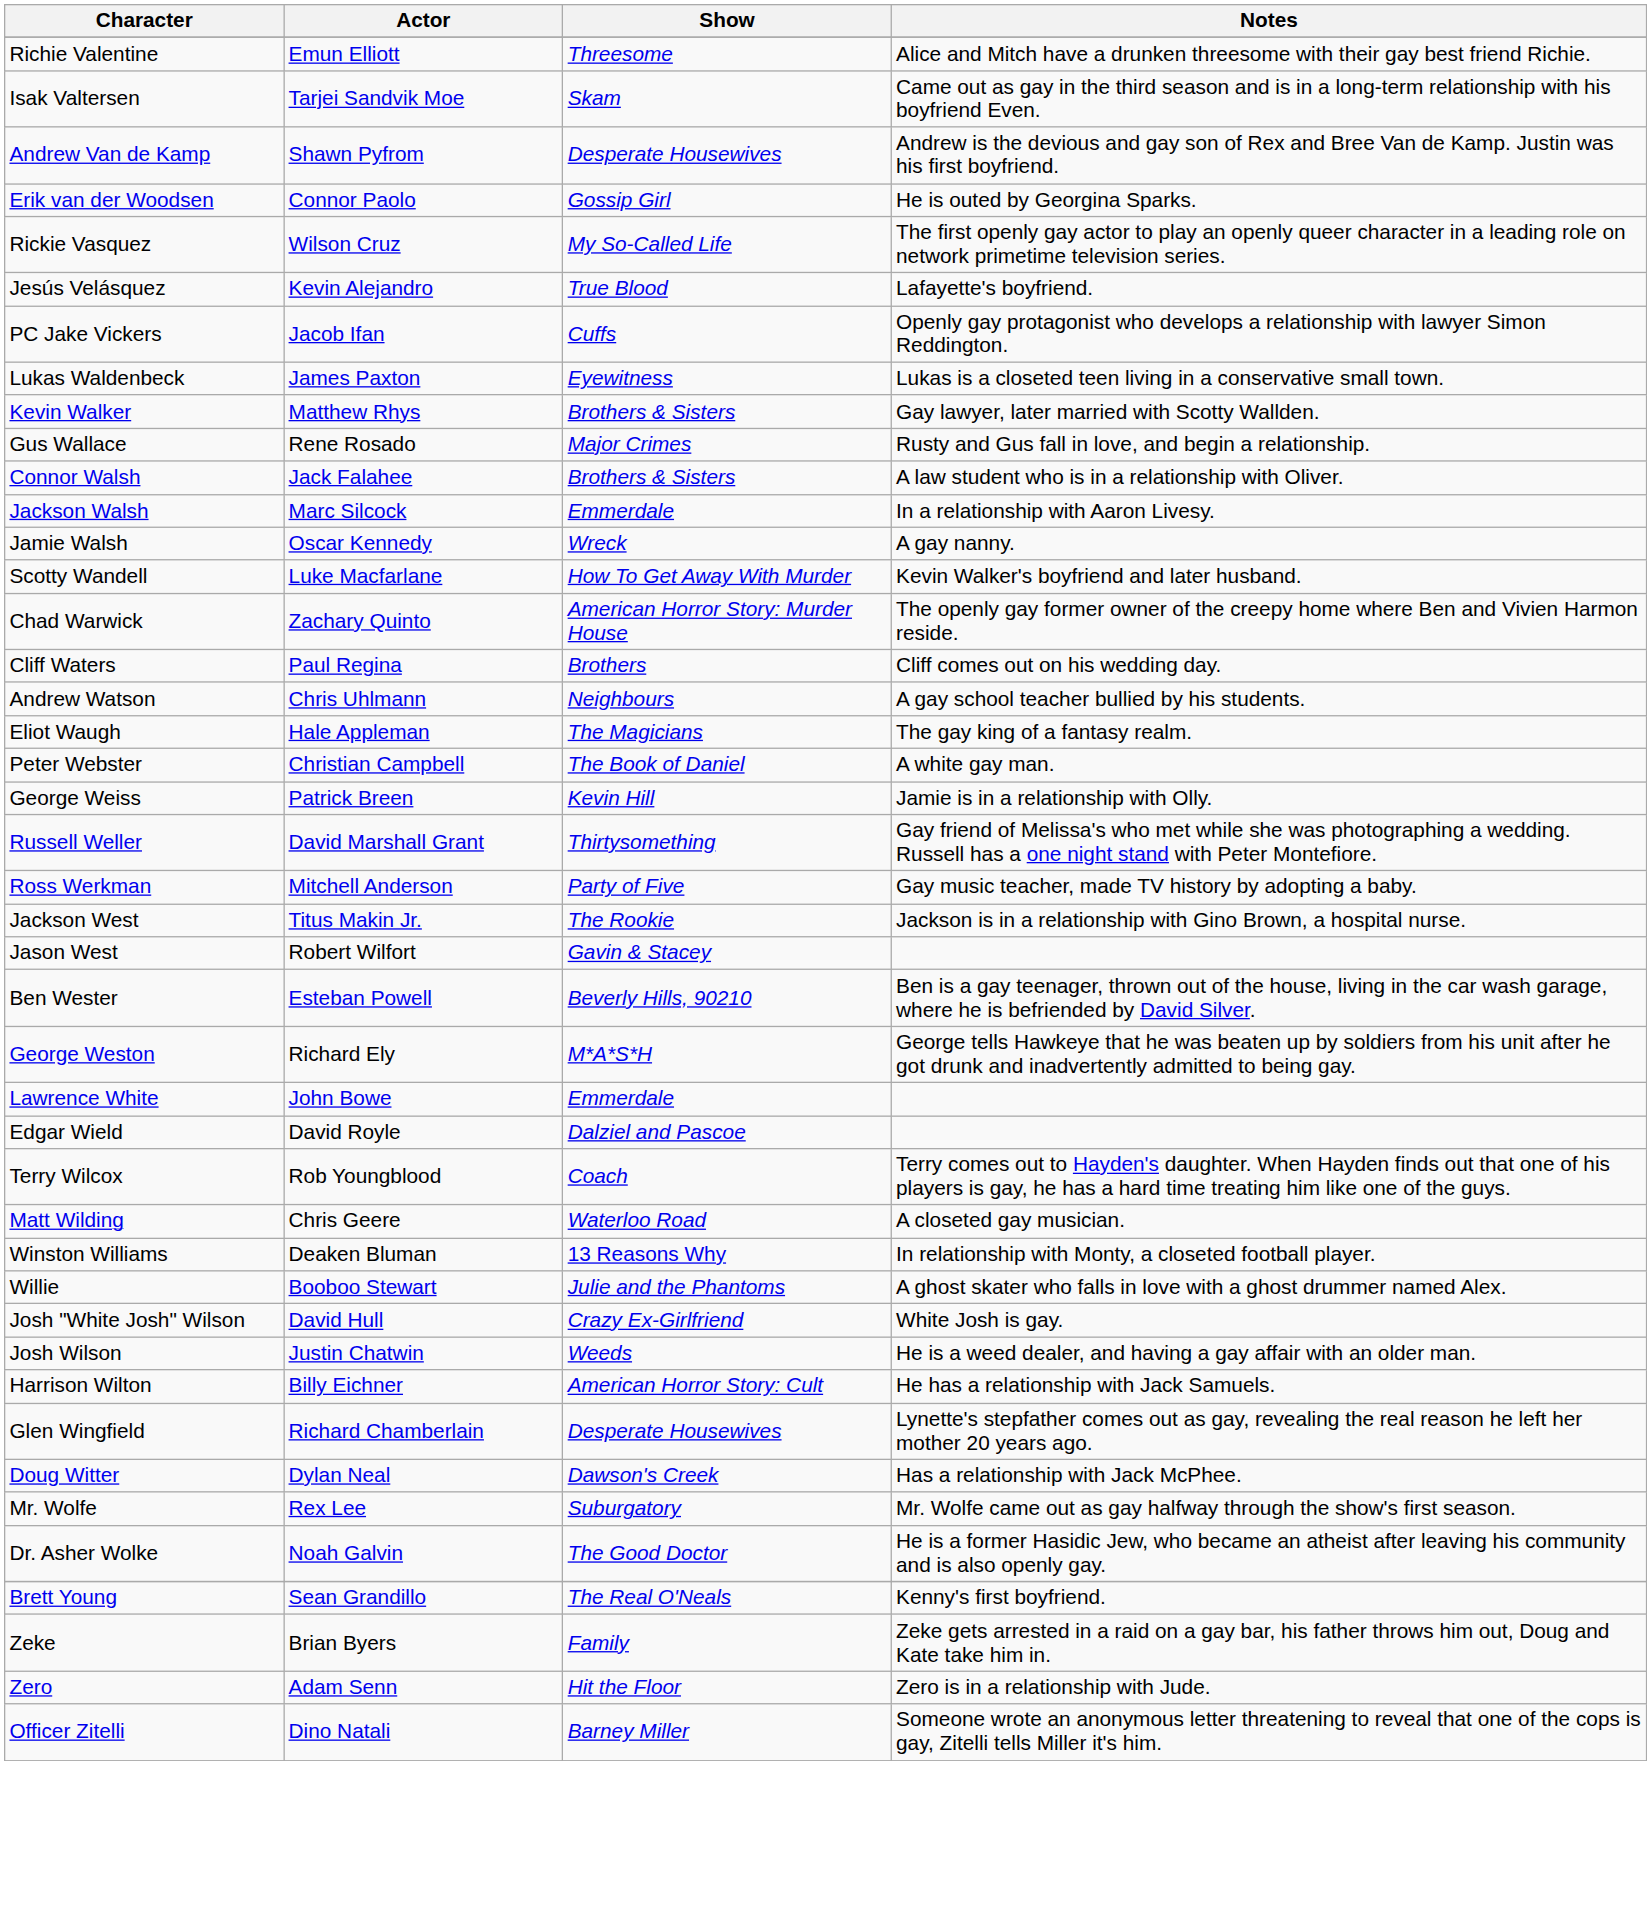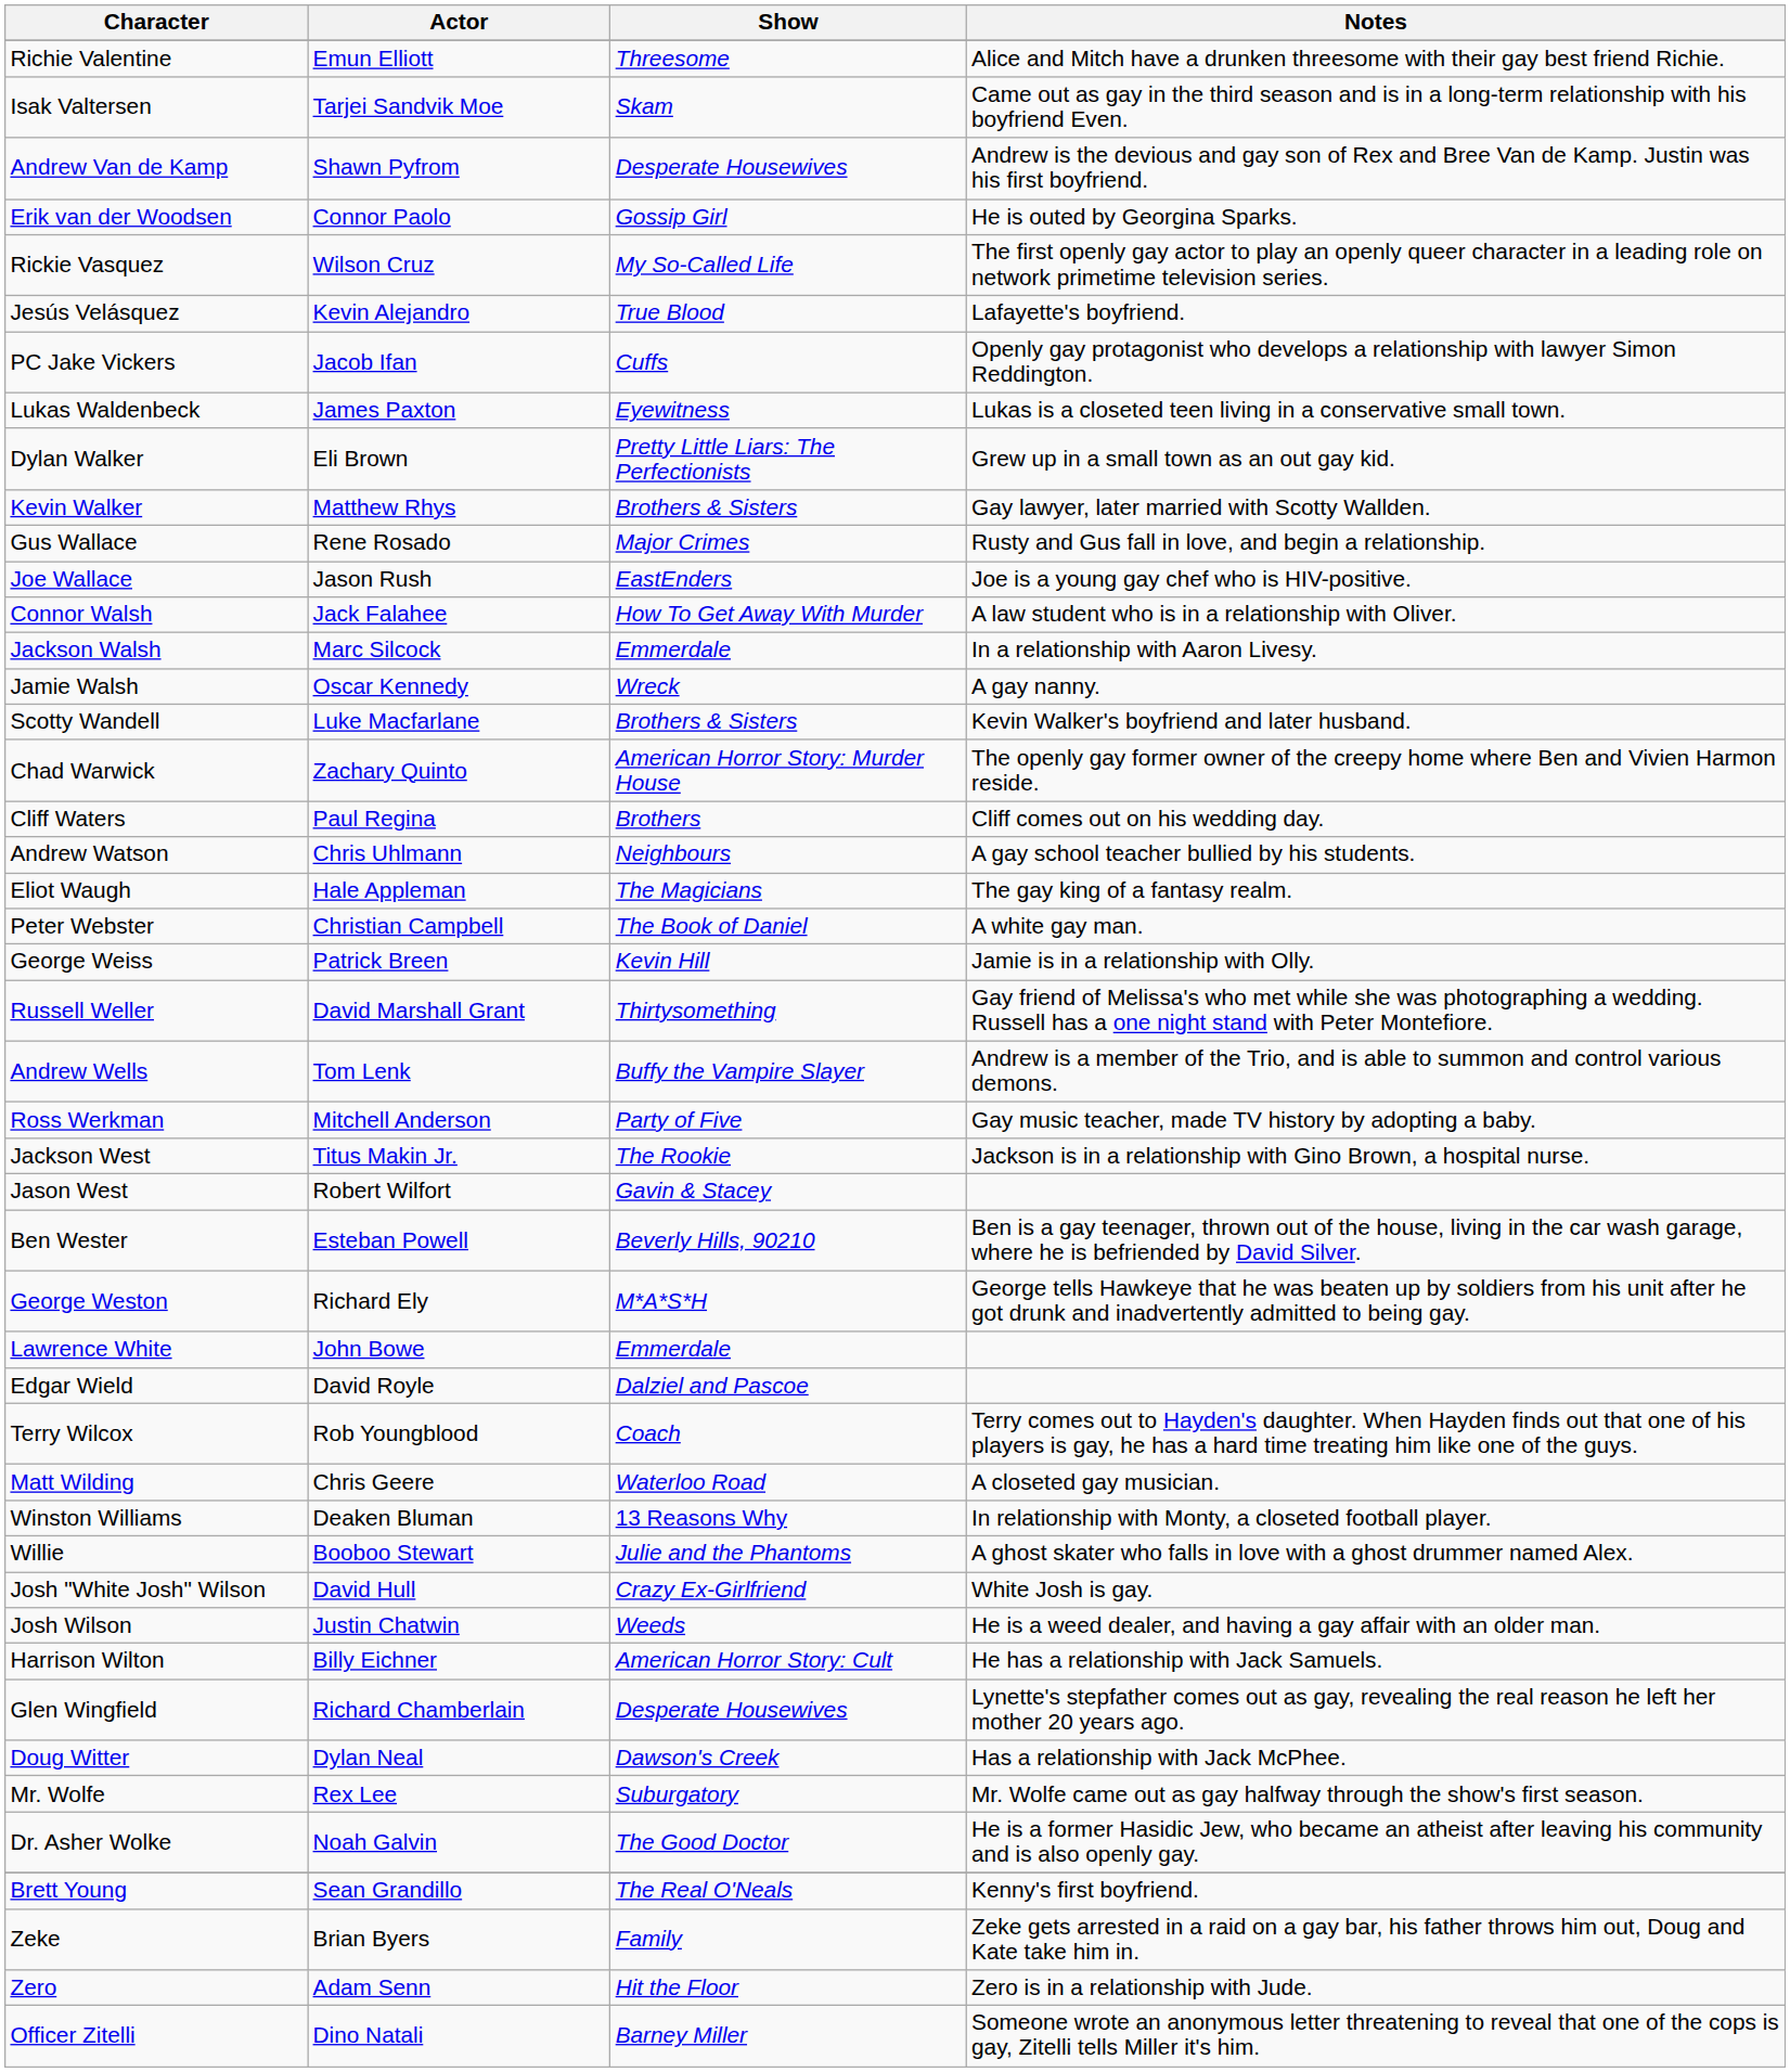 <table class="wikitable sortable" style="width:100%">
 <tr>
 <th style="width:17%;">Character</th>
 <th style="width:17%;">Actor</th>
 <th style="width:20%;">Show</th>
 <th width=>Notes</th>
 </tr>
 <tr>
 </tr>
 <tr>
 </tr>
 <tr>
 <td>Richie Valentine</td>
 <td><a href='#'>Emun Elliott</a></td>
 <td><em><a href='#'>Threesome</a></em></td>
 <td>Alice and Mitch have a drunken threesome with their gay best friend Richie.</td>
 </tr>
 <tr>
 <td>Isak Valtersen</td>
 <td><a href='#'>Tarjei Sandvik Moe</a></td>
 <td><em><a href='#'>Skam</a></em></td>
 <td>Came out as gay in the third season and is in a long-term relationship with his boyfriend Even.</td>
 </tr>
 <tr>
 <td><a href='#'>Andrew Van de Kamp</a></td>
 <td><a href='#'>Shawn Pyfrom</a></td>
 <td><em><a href='#'>Desperate Housewives</a></em></td>
 <td>Andrew is the devious and gay son of Rex and Bree Van de Kamp. Justin was his first boyfriend.</td>
 </tr>
 <tr>
 <td><a href='#'>Erik van der Woodsen</a></td>
 <td><a href='#'>Connor Paolo</a></td>
 <td><em><a href='#'>Gossip Girl</a></em></td>
 <td>He is outed by Georgina Sparks.</td>
 </tr>
 <tr>
 <td>Rickie Vasquez</td>
 <td><a href='#'>Wilson Cruz</a></td>
 <td><em><a href='#'>My So-Called Life</a></em></td>
 <td>The first openly gay actor to play an openly queer character in a leading role on network primetime television series.</td>
 </tr>
 <tr>
 <td>Jesús Velásquez</td>
 <td><a href='#'>Kevin Alejandro</a></td>
 <td><em><a href='#'>True Blood</a></em></td>
 <td>Lafayette's boyfriend.</td>
 </tr>
 <tr>
 <td>PC Jake Vickers</td>
 <td><a href='#'>Jacob Ifan</a></td>
 <td><em><a href='#'>Cuffs</a></em></td>
 <td>Openly gay protagonist who develops a relationship with lawyer Simon Reddington.</td>
 </tr>
 <tr>
 <td>Lukas Waldenbeck</td>
 <td><a href='#'>James Paxton</a></td>
 <td><em><a href='#'>Eyewitness</a></em></td>
 <td>Lukas is a closeted teen living in a conservative small town.</td>
 </tr>
 <tr>
+<td>Dylan Walker</td>
+<td>Eli Brown</td>
+<td><em><a href='#'>Pretty Little Liars: The Perfectionists</a></em></td>
+<td>Grew up in a small town as an out gay kid.</td>
+</tr>
+<tr>
 <td><a href='#'>Kevin Walker</a></td>
 <td><a href='#'>Matthew Rhys</a></td>
 <td><em><a href='#'>Brothers & Sisters</a></em></td>
 <td>Gay lawyer, later married with Scotty Wallden.</td>
 </tr>
 <tr>
 <td>Gus Wallace</td>
 <td>Rene Rosado</td>
 <td><em><a href='#'>Major Crimes</a></em></td>
 <td>Rusty and Gus fall in love, and begin a relationship.</td>
 </tr>
 <tr>
+<td><a href='#'>Joe Wallace</a></td>
+<td>Jason Rush</td>
+<td><em><a href='#'>EastEnders</a></em></td>
+<td>Joe is a young gay chef who is HIV-positive.</td>
+</tr>
+<tr>
 <td><a href='#'>Connor Walsh</a></td>
 <td><a href='#'>Jack Falahee</a></td>
-<td><em><a href='#'>Brothers & Sisters</a></em></td>
+<td><em><a href='#'>How To Get Away With Murder</a></em></td>
 <td>A law student who is in a relationship with Oliver.</td>
 </tr>
 <tr>
 <td><a href='#'>Jackson Walsh</a></td>
 <td><a href='#'>Marc Silcock</a></td>
 <td><em><a href='#'>Emmerdale</a></em></td>
 <td>In a relationship with Aaron Livesy.</td>
 </tr>
 <tr>
 <td>Jamie Walsh</td>
 <td><a href='#'>Oscar Kennedy</a></td>
 <td><em><a href='#'>Wreck</a></em></td>
 <td>A gay nanny.</td>
 </tr>
 <tr>
 <td>Scotty Wandell</td>
 <td><a href='#'>Luke Macfarlane</a></td>
-<td><em><a href='#'>How To Get Away With Murder</a></em></td>
+<td><em><a href='#'>Brothers & Sisters</a></em></td>
 <td>Kevin Walker's boyfriend and later husband.</td>
 </tr>
 <tr>
 <td>Chad Warwick</td>
 <td><a href='#'>Zachary Quinto</a></td>
 <td><em><a href='#'>American Horror Story: Murder House</a></em></td>
 <td>The openly gay former owner of the creepy home where Ben and Vivien Harmon reside.</td>
 </tr>
 <tr>
 <td>Cliff Waters</td>
 <td><a href='#'>Paul Regina</a></td>
 <td><em><a href='#'>Brothers</a></em></td>
 <td>Cliff comes out on his wedding day.</td>
 </tr>
 <tr>
 <td>Andrew Watson</td>
 <td><a href='#'>Chris Uhlmann</a></td>
 <td><em><a href='#'>Neighbours</a></em></td>
 <td>A gay school teacher bullied by his students.</td>
 </tr>
 <tr>
 <td>Eliot Waugh</td>
 <td><a href='#'>Hale Appleman</a></td>
 <td><em><a href='#'>The Magicians</a></em></td>
 <td>The gay king of a fantasy realm.</td>
 </tr>
 <tr>
 <td>Peter Webster</td>
 <td><a href='#'>Christian Campbell</a></td>
 <td><em><a href='#'>The Book of Daniel</a></em></td>
 <td>A white gay man.</td>
 </tr>
 <tr>
 <td>George Weiss</td>
 <td><a href='#'>Patrick Breen</a></td>
 <td><em><a href='#'>Kevin Hill</a></em></td>
 <td>Jamie is in a relationship with Olly.</td>
 </tr>
 <tr>
 <td><a href='#'>Russell Weller</a></td>
 <td><a href='#'>David Marshall Grant</a></td>
 <td><em><a href='#'>Thirtysomething</a></em></td>
 <td>Gay friend of Melissa's who met while she was photographing a wedding. Russell has a <a href='#'>one night stand</a> with Peter Montefiore.</td>
+</tr>
+<tr>
+<td><a href='#'>Andrew Wells</a></td>
+<td><a href='#'>Tom Lenk</a></td>
+<td><em><a href='#'>Buffy the Vampire Slayer</a></em></td>
+<td>Andrew is a member of the Trio, and is able to summon and control various demons.</td>
 </tr>
 <tr>
 <td><a href='#'>Ross Werkman</a></td>
 <td><a href='#'>Mitchell Anderson</a></td>
 <td><em><a href='#'>Party of Five</a></em></td>
 <td>Gay music teacher, made TV history by adopting a baby.</td>
 </tr>
 <tr>
 <td>Jackson West</td>
 <td><a href='#'>Titus Makin Jr.</a></td>
 <td><em><a href='#'>The Rookie</a></em></td>
 <td>Jackson is in a relationship with Gino Brown, a hospital nurse.</td>
 </tr>
 <tr>
 <td>Jason West</td>
 <td>Robert Wilfort</td>
 <td><em><a href='#'>Gavin & Stacey</a></em></td>
 <td></td>
 </tr>
 <tr>
 <td>Ben Wester</td>
 <td><a href='#'>Esteban Powell</a></td>
 <td><em><a href='#'>Beverly Hills, 90210</a></em></td>
 <td>Ben is a gay teenager, thrown out of the house, living in the car wash garage, where he is befriended by <a href='#'>David Silver</a>.</td>
 </tr>
 <tr>
 <td><a href='#'>George Weston</a></td>
 <td>Richard Ely</td>
 <td><em><a href='#'>M*A*S*H</a></em></td>
 <td>George tells Hawkeye that he was beaten up by soldiers from his unit after he got drunk and inadvertently admitted to being gay.</td>
 </tr>
 <tr>
 <td><a href='#'>Lawrence White</a></td>
 <td><a href='#'>John Bowe</a></td>
 <td><em><a href='#'>Emmerdale</a></em></td>
 <td></td>
 </tr>
 <tr>
 <td>Edgar Wield</td>
 <td>David Royle</td>
 <td><em><a href='#'>Dalziel and Pascoe</a></em></td>
 <td></td>
 </tr>
 <tr>
 <td>Terry Wilcox</td>
 <td>Rob Youngblood</td>
 <td><em><a href='#'>Coach</a></em></td>
 <td>Terry comes out to <a href='#'>Hayden's</a> daughter. When Hayden finds out that one of his players is gay, he has a hard time treating him like one of the guys.</td>
 </tr>
 <tr>
 <td><a href='#'>Matt Wilding</a></td>
 <td>Chris Geere</td>
 <td><em><a href='#'>Waterloo Road</a></em></td>
 <td>A closeted gay musician.</td>
 </tr>
 <tr>
 <td>Winston Williams</td>
 <td>Deaken Bluman</td>
 <td><a href='#'>13 Reasons Why</a></td>
 <td>In relationship with Monty, a closeted football player.</td>
 </tr>
 <tr>
 <td>Willie</td>
 <td><a href='#'>Booboo Stewart</a></td>
 <td><em><a href='#'>Julie and the Phantoms</a></em></td>
 <td>A ghost skater who falls in love with a ghost drummer named Alex.</td>
 </tr>
 <tr>
 <td>Josh "White Josh" Wilson</td>
 <td><a href='#'>David Hull</a></td>
 <td><em><a href='#'>Crazy Ex-Girlfriend</a></em></td>
 <td>White Josh is gay.</td>
 </tr>
 <tr>
 <td>Josh Wilson</td>
 <td><a href='#'>Justin Chatwin</a></td>
 <td><em><a href='#'>Weeds</a></em></td>
 <td>He is a weed dealer, and having a gay affair with an older man.</td>
 </tr>
 <tr>
 <td>Harrison Wilton</td>
 <td><a href='#'>Billy Eichner</a></td>
 <td><em><a href='#'>American Horror Story: Cult</a></em></td>
 <td>He has a relationship with Jack Samuels.</td>
 </tr>
 <tr>
 <td>Glen Wingfield</td>
 <td><a href='#'>Richard Chamberlain</a></td>
 <td><em><a href='#'>Desperate Housewives</a></em></td>
 <td>Lynette's stepfather comes out as gay, revealing the real reason he left her mother 20 years ago.</td>
 </tr>
 <tr>
 <td><a href='#'>Doug Witter</a></td>
 <td><a href='#'>Dylan Neal</a></td>
 <td><em><a href='#'>Dawson's Creek</a></em></td>
 <td>Has a relationship with Jack McPhee.</td>
 </tr>
 <tr>
 <td>Mr. Wolfe</td>
 <td><a href='#'>Rex Lee</a></td>
 <td><em><a href='#'>Suburgatory</a></em></td>
 <td>Mr. Wolfe came out as gay halfway through the show's first season.</td>
 </tr>
 <tr>
 <td>Dr. Asher Wolke</td>
 <td><a href='#'>Noah Galvin</a></td>
 <td><em><a href='#'>The Good Doctor</a></em></td>
 <td>He is a former Hasidic Jew, who became an atheist after leaving his community and is also openly gay.</td>
 </tr>
 <tr>
 </tr>
 <tr>
 </tr>
 <tr>
 <td><a href='#'>Brett Young</a></td>
 <td><a href='#'>Sean Grandillo</a></td>
 <td><em><a href='#'>The Real O'Neals</a></em></td>
 <td>Kenny's first boyfriend.</td>
 </tr>
 <tr>
 <td>Zeke</td>
 <td>Brian Byers</td>
 <td><em><a href='#'>Family</a></em></td>
 <td>Zeke gets arrested in a raid on a gay bar, his father throws him out, Doug and Kate take him in.</td>
 </tr>
 <tr>
 <td><a href='#'>Zero</a></td>
 <td><a href='#'>Adam Senn</a></td>
 <td><em><a href='#'>Hit the Floor</a></em></td>
 <td>Zero is in a relationship with Jude.</td>
 </tr>
 <tr>
 <td><a href='#'>Officer Zitelli</a></td>
 <td><a href='#'>Dino Natali</a></td>
 <td><em><a href='#'>Barney Miller</a></em></td>
 <td>Someone wrote an anonymous letter threatening to reveal that one of the cops is gay, Zitelli tells Miller it's him.</td>
 </tr>
 <tr>
 </tr>
 </table>
